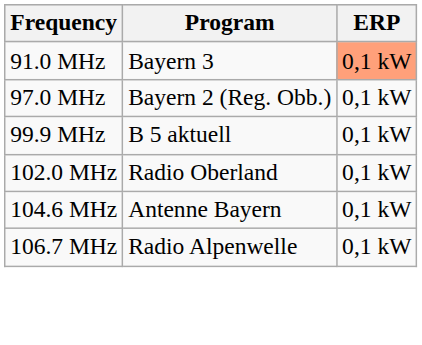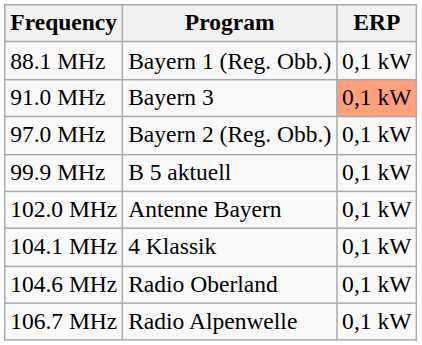 <table class="wikitable">
 <tr style="background:#ccc;">
 <th>Frequency</th>
 <th>Program</th>
 <th>ERP</th>
+</tr>
+<tr>
+<td>88.1 MHz</td>
+<td>Bayern 1 (Reg. Obb.)</td>
+<td>0,1 kW</td>
 </tr>
 <tr>
 <td>91.0 MHz</td>
 <td>Bayern 3</td>
 <td style="background: lightsalmon;">0,1 kW</td>
 </tr>
 <tr>
 <td>97.0 MHz</td>
 <td>Bayern 2 (Reg. Obb.)</td>
 <td>0,1 kW</td>
 </tr>
 <tr>
 <td>99.9 MHz</td>
 <td>B 5 aktuell</td>
 <td>0,1 kW</td>
 </tr>
 <tr>
 <td>102.0 MHz</td>
-<td>Radio Oberland</td>
+<td>Antenne Bayern</td>
+<td>0,1 kW</td>
+</tr>
+<tr>
+<td>104.1 MHz</td>
+<td>4 Klassik</td>
 <td>0,1 kW</td>
 </tr>
 <tr>
 <td>104.6 MHz</td>
-<td>Antenne Bayern</td>
+<td>Radio Oberland</td>
 <td>0,1 kW</td>
 </tr>
 <tr>
 <td>106.7 MHz</td>
 <td>Radio Alpenwelle</td>
 <td>0,1 kW</td>
 </tr>
 </table>
